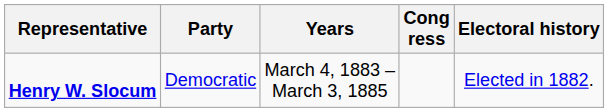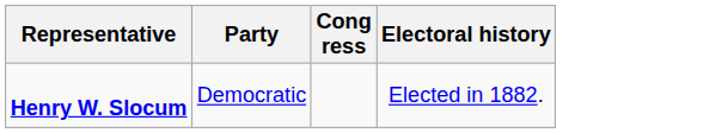 <table class=wikitable style="text-align:center">
 <tr>
 <th>Representative</th>
 <th>Party</th>
-<th>Years</th>
 <th>Cong<br>ress</th>
 <th>Electoral history</th>
 </tr>
 <tr style="height:3em">
 <td align=left><br><strong><a href='#'>Henry W. Slocum</a></strong><br></td>
 <td><a href='#'>Democratic</a></td>
-<td nowrap>March 4, 1883 –<br>March 3, 1885</td>
 <td></td>
 <td><a href='#'>Elected in 1882</a>.<br></td>
 </tr>
 </table>
